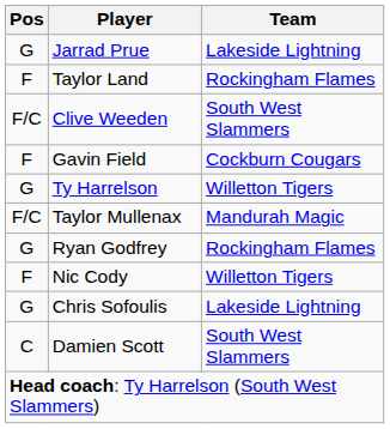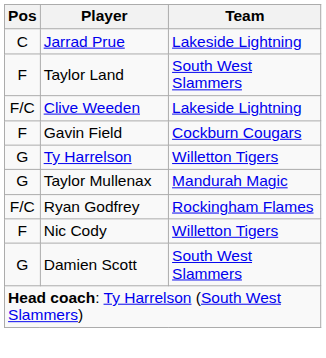 <table class="wikitable" style="text-align:center">
 <tr>
 <th scope="col" width="25px">Pos</th>
 <th scope="col" width="125px">Player</th>
 <th scope="col" width="150px">Team</th>
 </tr>
 <tr>
-<td>G</td>
+<td>C</td>
 <td style="text-align:left"><a href='#'>Jarrad Prue</a></td>
 <td style="text-align:left"><a href='#'>Lakeside Lightning</a></td>
 </tr>
 <tr>
 <td>F</td>
 <td style="text-align:left">Taylor Land</td>
-<td style="text-align:left"><a href='#'>Rockingham Flames</a></td>
+<td style="text-align:left"><a href='#'>South West Slammers</a></td>
 </tr>
 <tr>
 <td>F/C</td>
 <td style="text-align:left"><a href='#'>Clive Weeden</a></td>
-<td style="text-align:left"><a href='#'>South West Slammers</a></td>
+<td style="text-align:left"><a href='#'>Lakeside Lightning</a></td>
 </tr>
 <tr>
 <td>F</td>
 <td style="text-align:left">Gavin Field</td>
 <td style="text-align:left"><a href='#'>Cockburn Cougars</a></td>
 </tr>
 <tr>
 <td>G</td>
 <td style="text-align:left"><a href='#'>Ty Harrelson</a></td>
 <td style="text-align:left"><a href='#'>Willetton Tigers</a></td>
 </tr>
 <tr>
-<td>F/C</td>
+<td>G</td>
 <td style="text-align:left">Taylor Mullenax</td>
 <td style="text-align:left"><a href='#'>Mandurah Magic</a></td>
 </tr>
 <tr>
-<td>G</td>
+<td>F/C</td>
 <td style="text-align:left">Ryan Godfrey</td>
 <td style="text-align:left"><a href='#'>Rockingham Flames</a></td>
 </tr>
 <tr>
 <td>F</td>
 <td style="text-align:left">Nic Cody</td>
 <td style="text-align:left"><a href='#'>Willetton Tigers</a></td>
 </tr>
 <tr>
 <td>G</td>
-<td style="text-align:left">Chris Sofoulis</td>
-<td style="text-align:left"><a href='#'>Lakeside Lightning</a></td>
-</tr>
-<tr>
-<td>C</td>
 <td style="text-align:left">Damien Scott</td>
 <td style="text-align:left"><a href='#'>South West Slammers</a></td>
 </tr>
 <tr>
 <td style="text-align:left" colspan="3"><strong>Head coach</strong>: <a href='#'>Ty Harrelson</a> (<a href='#'>South West Slammers</a>)</td>
 </tr>
 </table>
